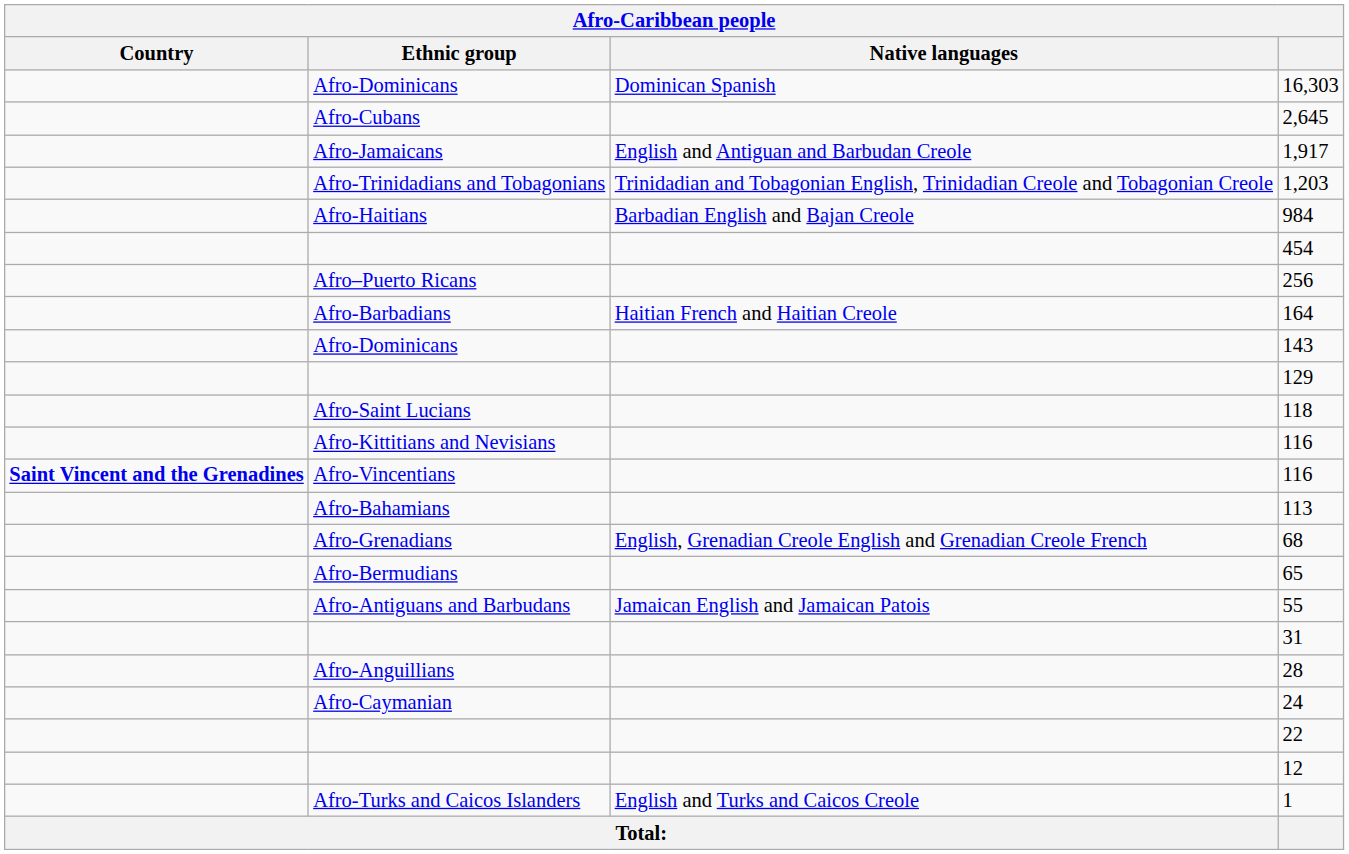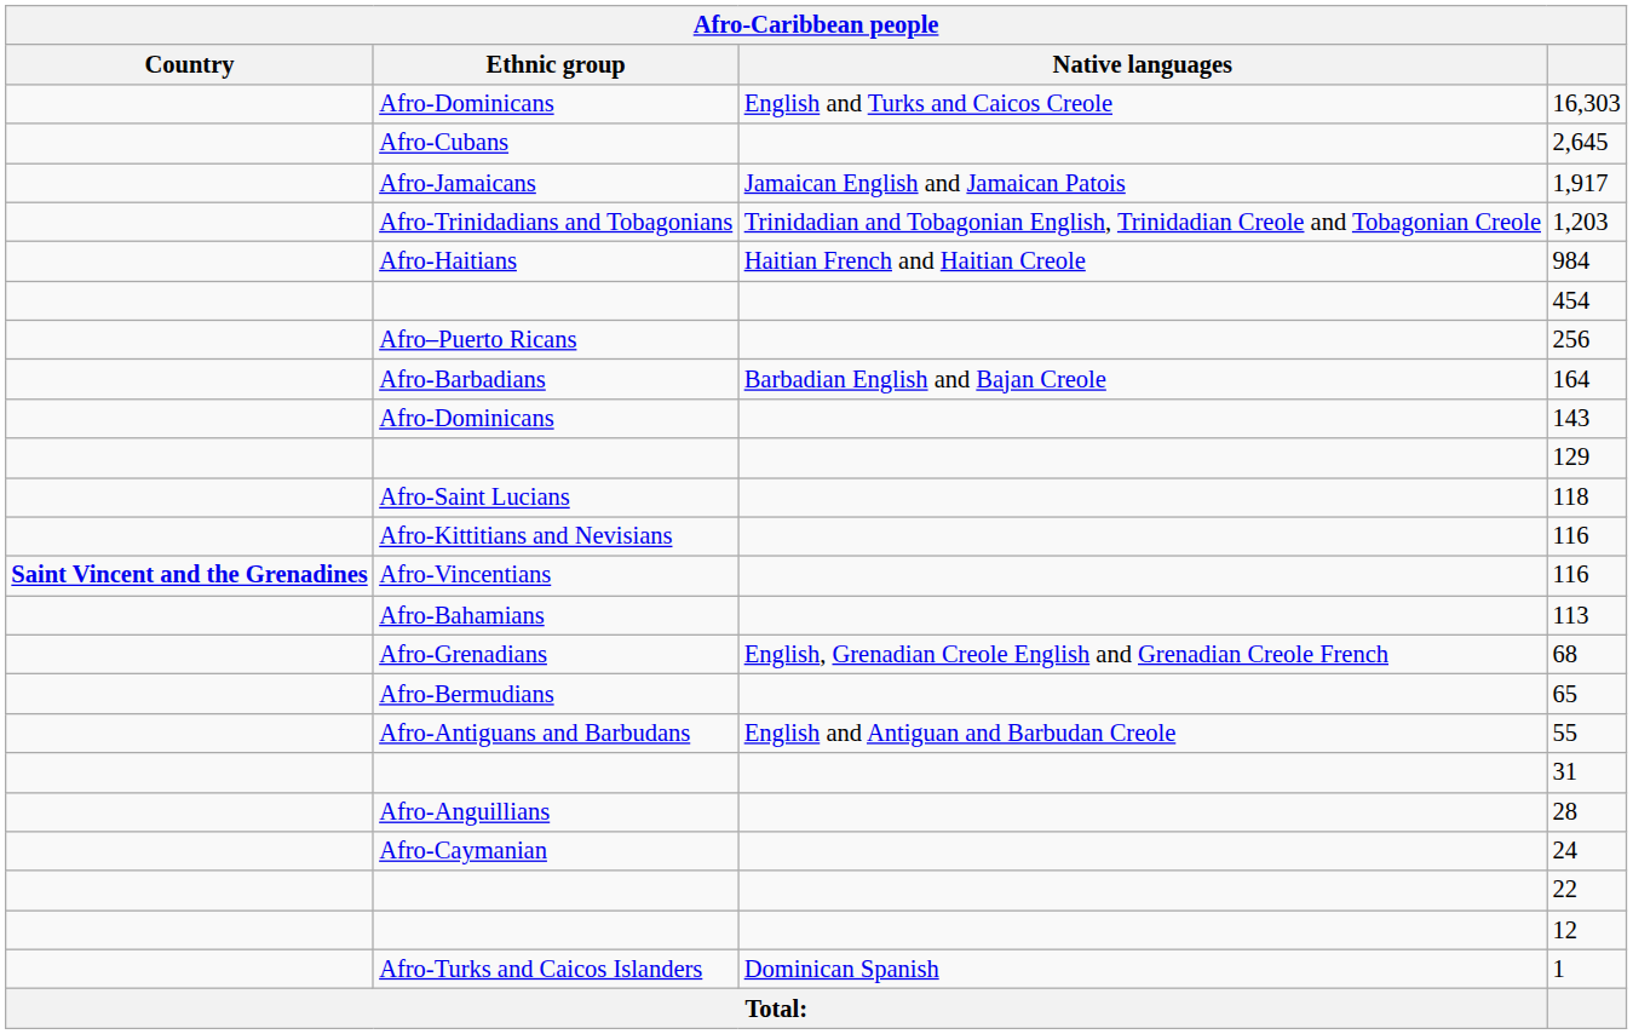 <table class="wikitable">
 <tr>
 <th colspan="4"><a href='#'>Afro-Caribbean people</a></th>
 </tr>
 <tr>
 <th>Country</th>
 <th>Ethnic group</th>
 <th>Native languages</th>
 <th></th>
 </tr>
 <tr>
 <td></td>
 <td><a href='#'>Afro-Dominicans</a></td>
-<td><a href='#'>Dominican Spanish</a></td>
+<td><a href='#'>English</a> and <a href='#'>Turks and Caicos Creole</a></td>
 <td>16,303</td>
 </tr>
 <tr>
 <td></td>
 <td><a href='#'>Afro-Cubans</a></td>
 <td></td>
 <td>2,645</td>
 </tr>
 <tr>
 <td></td>
 <td><a href='#'>Afro-Jamaicans</a></td>
-<td><a href='#'>English</a> and <a href='#'>Antiguan and Barbudan Creole</a></td>
+<td><a href='#'>Jamaican English</a> and <a href='#'>Jamaican Patois</a></td>
 <td>1,917</td>
 </tr>
 <tr>
 <td></td>
 <td><a href='#'>Afro-Trinidadians and Tobagonians</a></td>
 <td><a href='#'>Trinidadian and Tobagonian English</a>, <a href='#'>Trinidadian Creole</a> and <a href='#'>Tobagonian Creole</a></td>
 <td>1,203</td>
 </tr>
 <tr>
 <td></td>
 <td><a href='#'>Afro-Haitians</a></td>
-<td><a href='#'>Barbadian English</a> and <a href='#'>Bajan Creole</a></td>
+<td><a href='#'>Haitian French</a> and <a href='#'>Haitian Creole</a></td>
 <td>984</td>
 </tr>
 <tr>
 <td></td>
 <td></td>
 <td></td>
 <td>454</td>
 </tr>
 <tr>
 <td></td>
 <td><a href='#'>Afro–Puerto Ricans</a></td>
 <td></td>
 <td>256</td>
 </tr>
 <tr>
 <td></td>
 <td><a href='#'>Afro-Barbadians</a></td>
-<td><a href='#'>Haitian French</a> and <a href='#'>Haitian Creole</a></td>
+<td><a href='#'>Barbadian English</a> and <a href='#'>Bajan Creole</a></td>
 <td>164</td>
 </tr>
 <tr>
 <td></td>
 <td><a href='#'>Afro-Dominicans</a></td>
 <td></td>
 <td>143</td>
 </tr>
 <tr>
 <td></td>
 <td></td>
 <td></td>
 <td>129</td>
 </tr>
 <tr>
 <td></td>
 <td><a href='#'>Afro-Saint Lucians</a></td>
 <td></td>
 <td>118</td>
 </tr>
 <tr>
 <td></td>
 <td><a href='#'>Afro-Kittitians and Nevisians</a></td>
 <td></td>
 <td>116</td>
 </tr>
 <tr>
 <td><strong><a href='#'>Saint Vincent and the Grenadines</a></strong></td>
 <td><a href='#'>Afro-Vincentians</a></td>
 <td></td>
 <td>116</td>
 </tr>
 <tr>
 <td></td>
 <td><a href='#'>Afro-Bahamians</a></td>
 <td></td>
 <td>113</td>
 </tr>
 <tr>
 <td></td>
 <td><a href='#'>Afro-Grenadians</a></td>
 <td><a href='#'>English</a>, <a href='#'>Grenadian Creole English</a> and <a href='#'>Grenadian Creole French</a></td>
 <td>68</td>
 </tr>
 <tr>
 <td></td>
 <td><a href='#'>Afro-Bermudians</a></td>
 <td></td>
 <td>65</td>
 </tr>
 <tr>
 <td></td>
 <td><a href='#'>Afro-Antiguans and Barbudans</a></td>
-<td><a href='#'>Jamaican English</a> and <a href='#'>Jamaican Patois</a></td>
+<td><a href='#'>English</a> and <a href='#'>Antiguan and Barbudan Creole</a></td>
 <td>55</td>
 </tr>
 <tr>
 <td></td>
 <td></td>
 <td></td>
 <td>31</td>
 </tr>
 <tr>
 <td></td>
 <td><a href='#'>Afro-Anguillians</a></td>
 <td></td>
 <td>28</td>
 </tr>
 <tr>
 <td></td>
 <td><a href='#'>Afro-Caymanian</a></td>
 <td></td>
 <td>24</td>
 </tr>
 <tr>
 <td></td>
 <td></td>
 <td></td>
 <td>22</td>
 </tr>
 <tr>
 <td></td>
 <td></td>
 <td></td>
 <td>12</td>
 </tr>
 <tr>
 <td></td>
 <td><a href='#'>Afro-Turks and Caicos Islanders</a></td>
-<td><a href='#'>English</a> and <a href='#'>Turks and Caicos Creole</a></td>
+<td><a href='#'>Dominican Spanish</a></td>
 <td>1</td>
 </tr>
 <tr>
 <th colspan="3">Total:</th>
 <th></th>
 </tr>
 </table>
